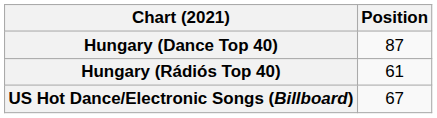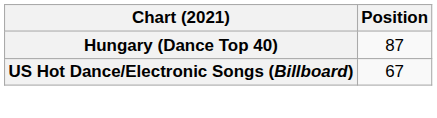 <table class="wikitable sortable plainrowheaders" style="text-align:center">
 <tr>
 <th scope="col">Chart (2021)</th>
 <th scope="col">Position</th>
 </tr>
 <tr>
 <th scope="row">Hungary (Dance Top 40)</th>
 <td>87</td>
 </tr>
 <tr>
-<th scope="row">Hungary (Rádiós Top 40)</th>
-<td>61</td>
-</tr>
-<tr>
 <th scope="row">US Hot Dance/Electronic Songs (<em>Billboard</em>)</th>
 <td>67</td>
 </tr>
 </table>
